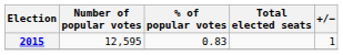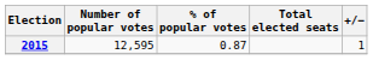 <table class="wikitable" style="text-align: right;">
 <tr align=center>
 <th>Election</th>
 <th>Number of<br>popular votes</th>
 <th>% of<br>popular votes</th>
 <th>Total<br>elected seats</th>
 <th>+/−</th>
 </tr>
 <tr>
 <th><a href='#'>2015</a></th>
 <td>12,595</td>
-<td>0.83</td>
+<td>0.87</td>
 <td></td>
 <td>1</td>
 </tr>
 <tr>
 </tr>
 </table>
